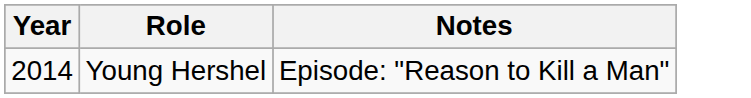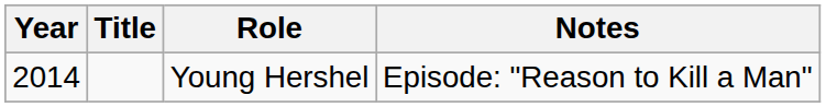 <table class="wikitable sortable plainrowheaders">
 <tr>
 <th scope="col">Year</th>
+<th scope="col">Title</th>
 <th scope="col">Role</th>
 <th scope="col" class="unsortable">Notes</th>
 </tr>
 <tr>
 <td>2014</td>
+<td scope="row"><em></em></td>
 <td>Young Hershel</td>
 <td>Episode: "Reason to Kill a Man"</td>
 </tr>
 </table>
